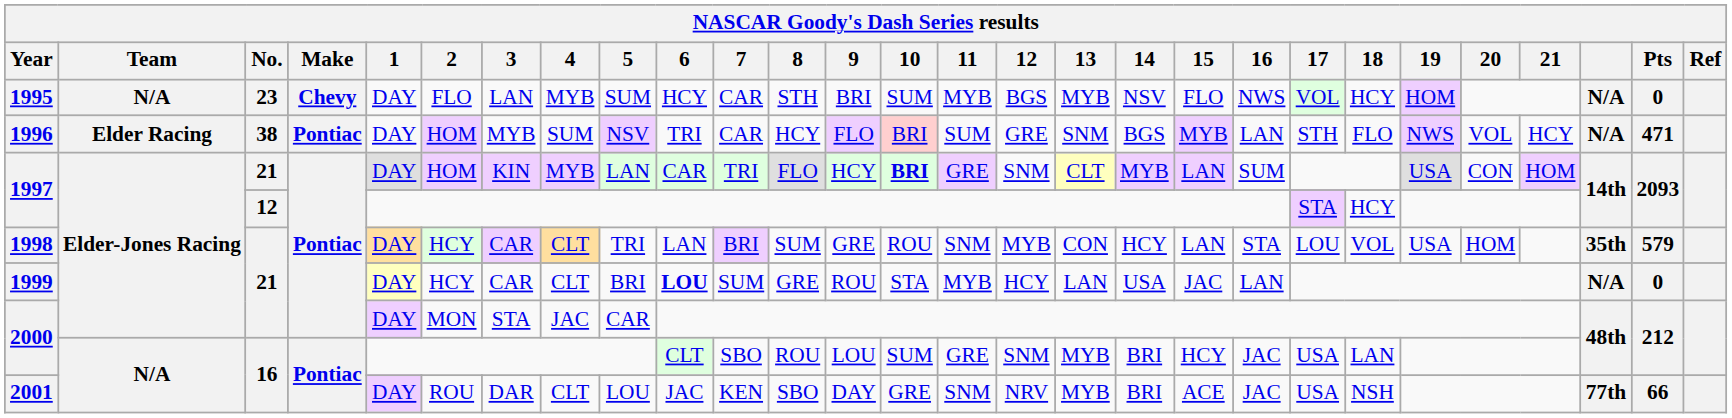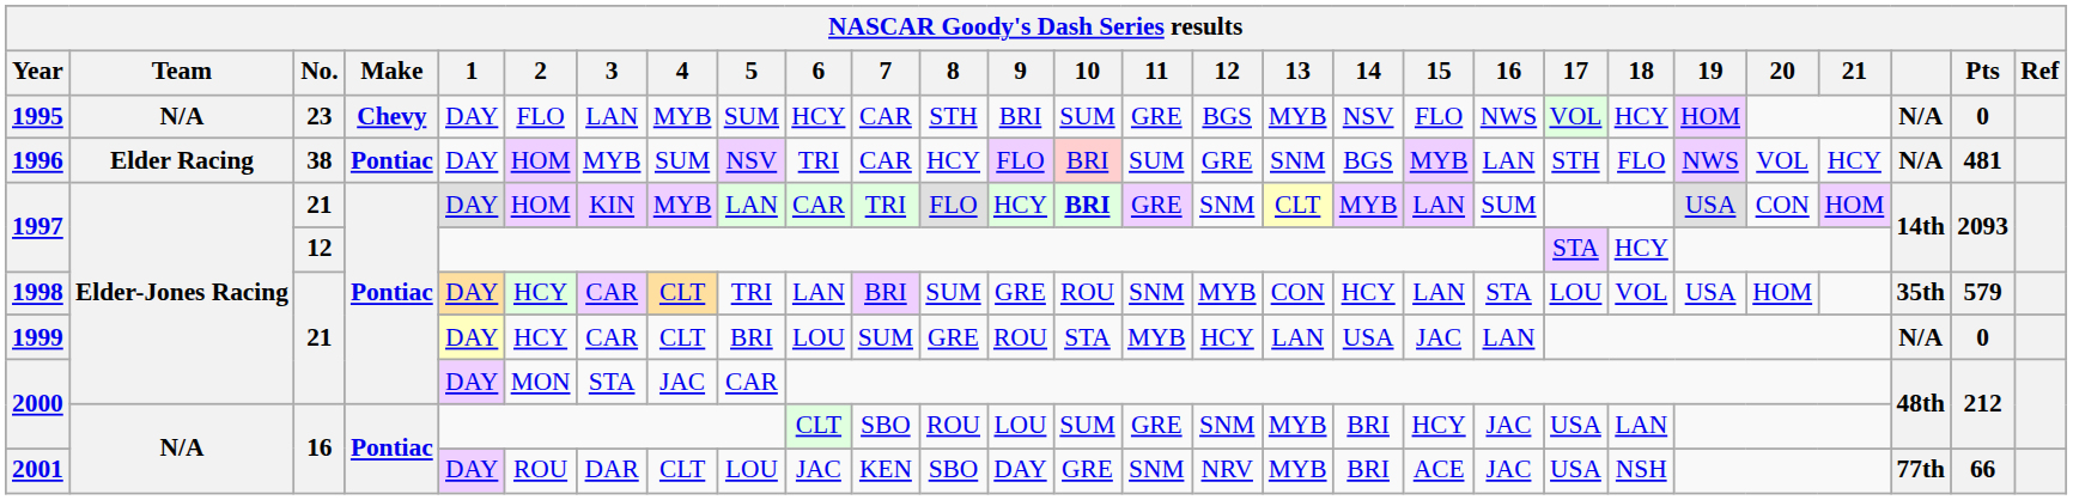 <table class="wikitable" style="text-align:center; font-size:75%">
 <tr>
 <th colspan=32><a href='#'>NASCAR Goody's Dash Series</a> results</th>
 </tr>
 <tr>
 <th>Year</th>
 <th>Team</th>
 <th>No.</th>
 <th>Make</th>
 <th>1</th>
 <th>2</th>
 <th>3</th>
 <th>4</th>
 <th>5</th>
 <th>6</th>
 <th>7</th>
 <th>8</th>
 <th>9</th>
 <th>10</th>
 <th>11</th>
 <th>12</th>
 <th>13</th>
 <th>14</th>
 <th>15</th>
 <th>16</th>
 <th>17</th>
 <th>18</th>
 <th>19</th>
 <th>20</th>
 <th>21</th>
 <th></th>
 <th>Pts</th>
 <th>Ref</th>
 </tr>
 <tr>
 <th><a href='#'>1995</a></th>
 <th>N/A</th>
 <th>23</th>
 <th><a href='#'>Chevy</a></th>
 <td><a href='#'>DAY</a></td>
 <td><a href='#'>FLO</a></td>
 <td><a href='#'>LAN</a></td>
 <td><a href='#'>MYB</a></td>
 <td><a href='#'>SUM</a></td>
 <td><a href='#'>HCY</a></td>
 <td><a href='#'>CAR</a></td>
 <td><a href='#'>STH</a></td>
 <td><a href='#'>BRI</a></td>
 <td><a href='#'>SUM</a></td>
-<td><a href='#'>MYB</a></td>
+<td><a href='#'>GRE</a></td>
 <td><a href='#'>BGS</a></td>
 <td><a href='#'>MYB</a></td>
 <td><a href='#'>NSV</a></td>
 <td><a href='#'>FLO</a></td>
 <td><a href='#'>NWS</a></td>
 <td style="background:#DFFFDF;"><a href='#'>VOL</a><br></td>
 <td><a href='#'>HCY</a></td>
 <td style="background:#EFCFFF;"><a href='#'>HOM</a><br></td>
 <td colspan=2></td>
 <th>N/A</th>
 <th>0</th>
 <th></th>
 </tr>
 <tr>
 <th><a href='#'>1996</a></th>
 <th>Elder Racing</th>
 <th>38</th>
 <th><a href='#'>Pontiac</a></th>
 <td><a href='#'>DAY</a></td>
 <td style="background:#EFCFFF;"><a href='#'>HOM</a><br></td>
 <td><a href='#'>MYB</a></td>
 <td><a href='#'>SUM</a></td>
 <td style="background:#EFCFFF;"><a href='#'>NSV</a><br></td>
 <td><a href='#'>TRI</a></td>
 <td><a href='#'>CAR</a></td>
 <td><a href='#'>HCY</a></td>
 <td style="background:#EFCFFF;"><a href='#'>FLO</a><br></td>
 <td style="background:#FFCFCF;"><a href='#'>BRI</a><br></td>
 <td><a href='#'>SUM</a></td>
 <td><a href='#'>GRE</a></td>
 <td><a href='#'>SNM</a></td>
 <td><a href='#'>BGS</a></td>
 <td style="background:#EFCFFF;"><a href='#'>MYB</a><br></td>
 <td><a href='#'>LAN</a></td>
 <td><a href='#'>STH</a></td>
 <td><a href='#'>FLO</a></td>
 <td style="background:#EFCFFF;"><a href='#'>NWS</a><br></td>
 <td><a href='#'>VOL</a></td>
 <td><a href='#'>HCY</a></td>
 <th>N/A</th>
-<th>471</th>
+<th>481</th>
 <th></th>
 </tr>
 <tr>
 <th rowspan=2><a href='#'>1997</a></th>
 <th rowspan=5>Elder-Jones Racing</th>
 <th>21</th>
 <th rowspan=5><a href='#'>Pontiac</a></th>
 <td style="background:#DFDFDF;"><a href='#'>DAY</a><br></td>
 <td style="background:#EFCFFF;"><a href='#'>HOM</a><br></td>
 <td style="background:#EFCFFF;"><a href='#'>KIN</a><br></td>
 <td style="background:#EFCFFF;"><a href='#'>MYB</a><br></td>
 <td style="background:#DFFFDF;"><a href='#'>LAN</a><br></td>
 <td style="background:#DFFFDF;"><a href='#'>CAR</a><br></td>
 <td style="background:#DFFFDF;"><a href='#'>TRI</a><br></td>
 <td style="background:#DFDFDF;"><a href='#'>FLO</a><br></td>
 <td style="background:#DFFFDF;"><a href='#'>HCY</a><br></td>
 <td style="background:#DFFFDF;"><strong><a href='#'>BRI</a></strong><br></td>
 <td style="background:#EFCFFF;"><a href='#'>GRE</a><br></td>
 <td><a href='#'>SNM</a></td>
 <td style="background:#FFFFBF;"><a href='#'>CLT</a><br></td>
 <td style="background:#EFCFFF;"><a href='#'>MYB</a><br></td>
 <td style="background:#EFCFFF;"><a href='#'>LAN</a><br></td>
 <td><a href='#'>SUM</a></td>
 <td colspan=2></td>
 <td style="background:#DFDFDF;"><a href='#'>USA</a><br></td>
 <td><a href='#'>CON</a></td>
 <td style="background:#EFCFFF;"><a href='#'>HOM</a><br></td>
 <th rowspan=2>14th</th>
 <th rowspan=2>2093</th>
 <th rowspan=2></th>
 </tr>
 <tr>
 <th>12</th>
 <td colspan=16></td>
 <td style="background:#EFCFFF;"><a href='#'>STA</a><br></td>
 <td><a href='#'>HCY</a></td>
 <td colspan=3></td>
 </tr>
 <tr>
 <th><a href='#'>1998</a></th>
 <th rowspan=3>21</th>
 <td style="background:#FFDF9F;"><a href='#'>DAY</a><br></td>
 <td style="background:#DFFFDF;"><a href='#'>HCY</a><br></td>
 <td style="background:#EFCFFF;"><a href='#'>CAR</a><br></td>
 <td style="background:#FFDF9F;"><a href='#'>CLT</a><br></td>
 <td><a href='#'>TRI</a></td>
 <td><a href='#'>LAN</a></td>
 <td style="background:#EFCFFF;"><a href='#'>BRI</a><br></td>
 <td><a href='#'>SUM</a></td>
 <td><a href='#'>GRE</a></td>
 <td><a href='#'>ROU</a></td>
 <td><a href='#'>SNM</a></td>
 <td><a href='#'>MYB</a></td>
 <td><a href='#'>CON</a></td>
 <td><a href='#'>HCY</a></td>
 <td><a href='#'>LAN</a></td>
 <td><a href='#'>STA</a></td>
 <td><a href='#'>LOU</a></td>
 <td><a href='#'>VOL</a></td>
 <td><a href='#'>USA</a></td>
 <td><a href='#'>HOM</a></td>
 <td></td>
 <th>35th</th>
 <th>579</th>
 <th></th>
 </tr>
 <tr>
 <th><a href='#'>1999</a></th>
 <td style="background:#FFFFBF;"><a href='#'>DAY</a><br></td>
 <td><a href='#'>HCY</a></td>
 <td><a href='#'>CAR</a></td>
 <td><a href='#'>CLT</a></td>
 <td><a href='#'>BRI</a></td>
-<td><strong><a href='#'>LOU</a></strong></td>
+<td><a href='#'>LOU</a></td>
 <td><a href='#'>SUM</a></td>
 <td><a href='#'>GRE</a></td>
 <td><a href='#'>ROU</a></td>
 <td><a href='#'>STA</a></td>
 <td><a href='#'>MYB</a></td>
 <td><a href='#'>HCY</a></td>
 <td><a href='#'>LAN</a></td>
 <td><a href='#'>USA</a></td>
 <td><a href='#'>JAC</a></td>
 <td><a href='#'>LAN</a></td>
 <td colspan=5></td>
 <th>N/A</th>
 <th>0</th>
 <th></th>
 </tr>
 <tr>
 <th rowspan=2><a href='#'>2000</a></th>
 <td style="background:#EFCFFF;"><a href='#'>DAY</a><br></td>
 <td><a href='#'>MON</a></td>
 <td><a href='#'>STA</a></td>
 <td><a href='#'>JAC</a></td>
 <td><a href='#'>CAR</a></td>
 <td colspan=16></td>
 <th rowspan=2>48th</th>
 <th rowspan=2>212</th>
 <th rowspan=2></th>
 </tr>
 <tr>
 <th rowspan=2>N/A</th>
 <th rowspan=2>16</th>
 <th rowspan=2><a href='#'>Pontiac</a></th>
 <td colspan=5></td>
 <td style="background:#DFFFDF;"><a href='#'>CLT</a><br></td>
 <td><a href='#'>SBO</a></td>
 <td><a href='#'>ROU</a></td>
 <td><a href='#'>LOU</a></td>
 <td><a href='#'>SUM</a></td>
 <td><a href='#'>GRE</a></td>
 <td><a href='#'>SNM</a></td>
 <td><a href='#'>MYB</a></td>
 <td><a href='#'>BRI</a></td>
 <td><a href='#'>HCY</a></td>
 <td><a href='#'>JAC</a></td>
 <td><a href='#'>USA</a></td>
 <td><a href='#'>LAN</a></td>
 <td colspan=3></td>
 </tr>
 <tr>
 <th><a href='#'>2001</a></th>
 <td style="background:#EFCFFF;"><a href='#'>DAY</a><br></td>
 <td><a href='#'>ROU</a></td>
 <td><a href='#'>DAR</a></td>
 <td><a href='#'>CLT</a></td>
 <td><a href='#'>LOU</a></td>
 <td><a href='#'>JAC</a></td>
 <td><a href='#'>KEN</a></td>
 <td><a href='#'>SBO</a></td>
 <td><a href='#'>DAY</a></td>
 <td><a href='#'>GRE</a></td>
 <td><a href='#'>SNM</a></td>
 <td><a href='#'>NRV</a></td>
 <td><a href='#'>MYB</a></td>
 <td><a href='#'>BRI</a></td>
 <td><a href='#'>ACE</a></td>
 <td><a href='#'>JAC</a></td>
 <td><a href='#'>USA</a></td>
 <td><a href='#'>NSH</a></td>
 <td colspan=3></td>
 <th>77th</th>
 <th>66</th>
 <th></th>
 </tr>
 </table>
